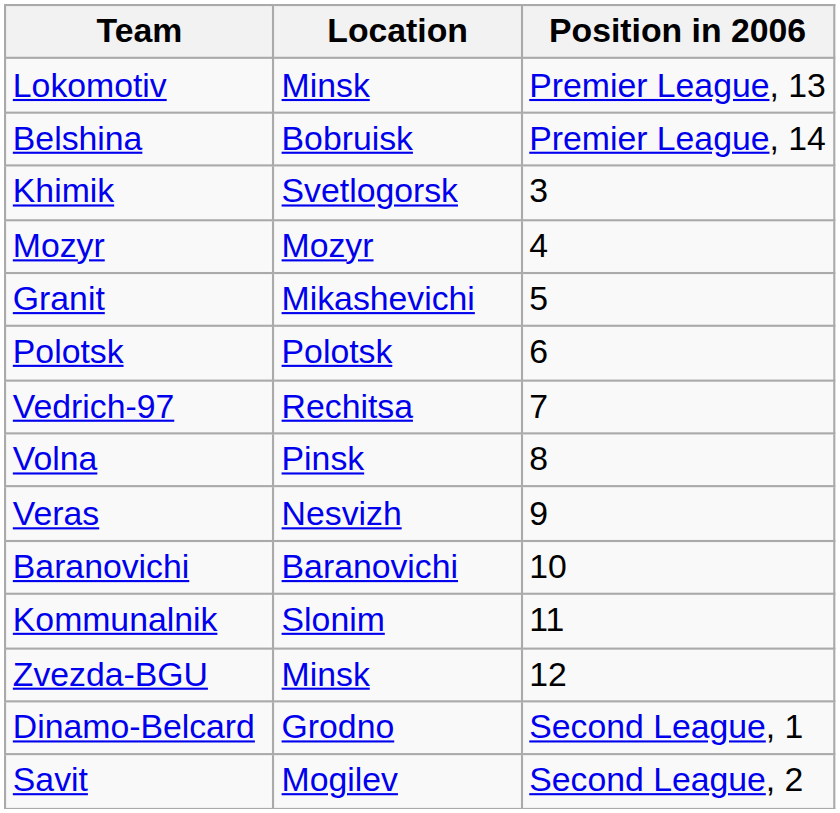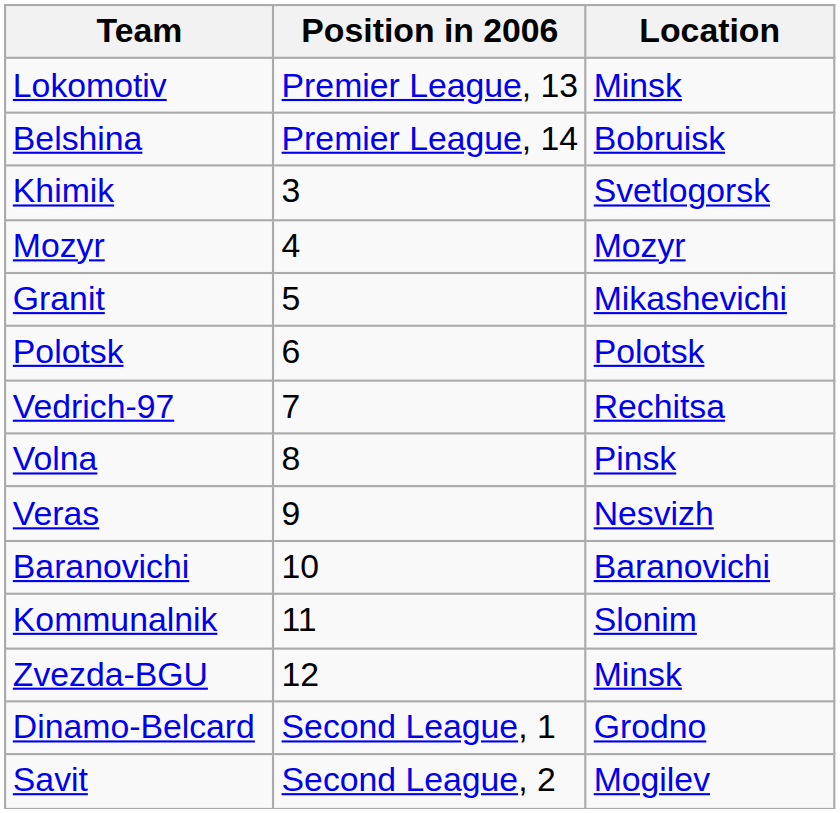 <table class="wikitable sortable" style="text-align:left">
 <tr>
 <th width=120>Team</th>
+<th data-sort-type="number">Position in 2006</th>
 <th width=110>Location</th>
-<th data-sort-type="number">Position in 2006</th>
 </tr>
 <tr>
 <td><a href='#'>Lokomotiv</a></td>
+<td><a href='#'>Premier League</a>, 13</td>
 <td><a href='#'>Minsk</a></td>
-<td><a href='#'>Premier League</a>, 13</td>
 </tr>
 <tr>
 <td><a href='#'>Belshina</a></td>
+<td><a href='#'>Premier League</a>, 14</td>
 <td><a href='#'>Bobruisk</a></td>
-<td><a href='#'>Premier League</a>, 14</td>
 </tr>
 <tr>
 <td><a href='#'>Khimik</a></td>
+<td>3</td>
 <td><a href='#'>Svetlogorsk</a></td>
-<td>3</td>
 </tr>
 <tr>
 <td><a href='#'>Mozyr</a></td>
+<td>4</td>
 <td><a href='#'>Mozyr</a></td>
-<td>4</td>
 </tr>
 <tr>
 <td><a href='#'>Granit</a></td>
+<td>5</td>
 <td><a href='#'>Mikashevichi</a></td>
-<td>5</td>
 </tr>
 <tr>
 <td><a href='#'>Polotsk</a></td>
+<td>6</td>
 <td><a href='#'>Polotsk</a></td>
-<td>6</td>
 </tr>
 <tr>
 <td><a href='#'>Vedrich-97</a></td>
+<td>7</td>
 <td><a href='#'>Rechitsa</a></td>
-<td>7</td>
 </tr>
 <tr>
 <td><a href='#'>Volna</a></td>
+<td>8</td>
 <td><a href='#'>Pinsk</a></td>
-<td>8</td>
 </tr>
 <tr>
 <td><a href='#'>Veras</a></td>
+<td>9</td>
 <td><a href='#'>Nesvizh</a></td>
-<td>9</td>
 </tr>
 <tr>
 <td><a href='#'>Baranovichi</a></td>
+<td>10</td>
 <td><a href='#'>Baranovichi</a></td>
-<td>10</td>
 </tr>
 <tr>
 <td><a href='#'>Kommunalnik</a></td>
+<td>11</td>
 <td><a href='#'>Slonim</a></td>
-<td>11</td>
 </tr>
 <tr>
 <td><a href='#'>Zvezda-BGU</a></td>
+<td>12</td>
 <td><a href='#'>Minsk</a></td>
-<td>12</td>
 </tr>
 <tr>
 <td><a href='#'>Dinamo-Belcard</a></td>
+<td><a href='#'>Second League</a>, 1</td>
 <td><a href='#'>Grodno</a></td>
-<td><a href='#'>Second League</a>, 1</td>
 </tr>
 <tr>
 <td><a href='#'>Savit</a></td>
+<td><a href='#'>Second League</a>, 2</td>
 <td><a href='#'>Mogilev</a></td>
-<td><a href='#'>Second League</a>, 2</td>
 </tr>
 </table>
